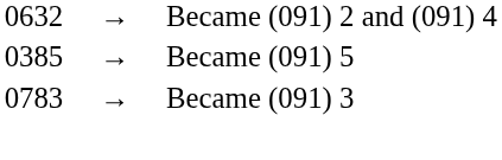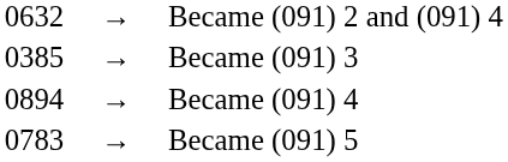 <table>
 <tr>
 <td>0632</td>
 <td></td>
 <td></td>
 <td></td>
 <td></td>
 <td>→</td>
 <td></td>
 <td></td>
 <td></td>
 <td></td>
 <td>Became (091) 2 and (091) 4</td>
 </tr>
 <tr>
 <td>0385</td>
 <td></td>
 <td></td>
 <td></td>
 <td></td>
 <td>→</td>
 <td></td>
 <td></td>
 <td></td>
 <td></td>
-<td>Became (091) 5</td>
+<td>Became (091) 3</td>
+</tr>
+<tr>
+<td>0894</td>
+<td></td>
+<td></td>
+<td></td>
+<td></td>
+<td>→</td>
+<td></td>
+<td></td>
+<td></td>
+<td></td>
+<td>Became (091) 4</td>
 </tr>
 <tr>
 <td>0783</td>
 <td></td>
 <td></td>
 <td></td>
 <td></td>
 <td>→</td>
 <td></td>
 <td></td>
 <td></td>
 <td></td>
-<td>Became (091) 3</td>
+<td>Became (091) 5</td>
 </tr>
 </table>
